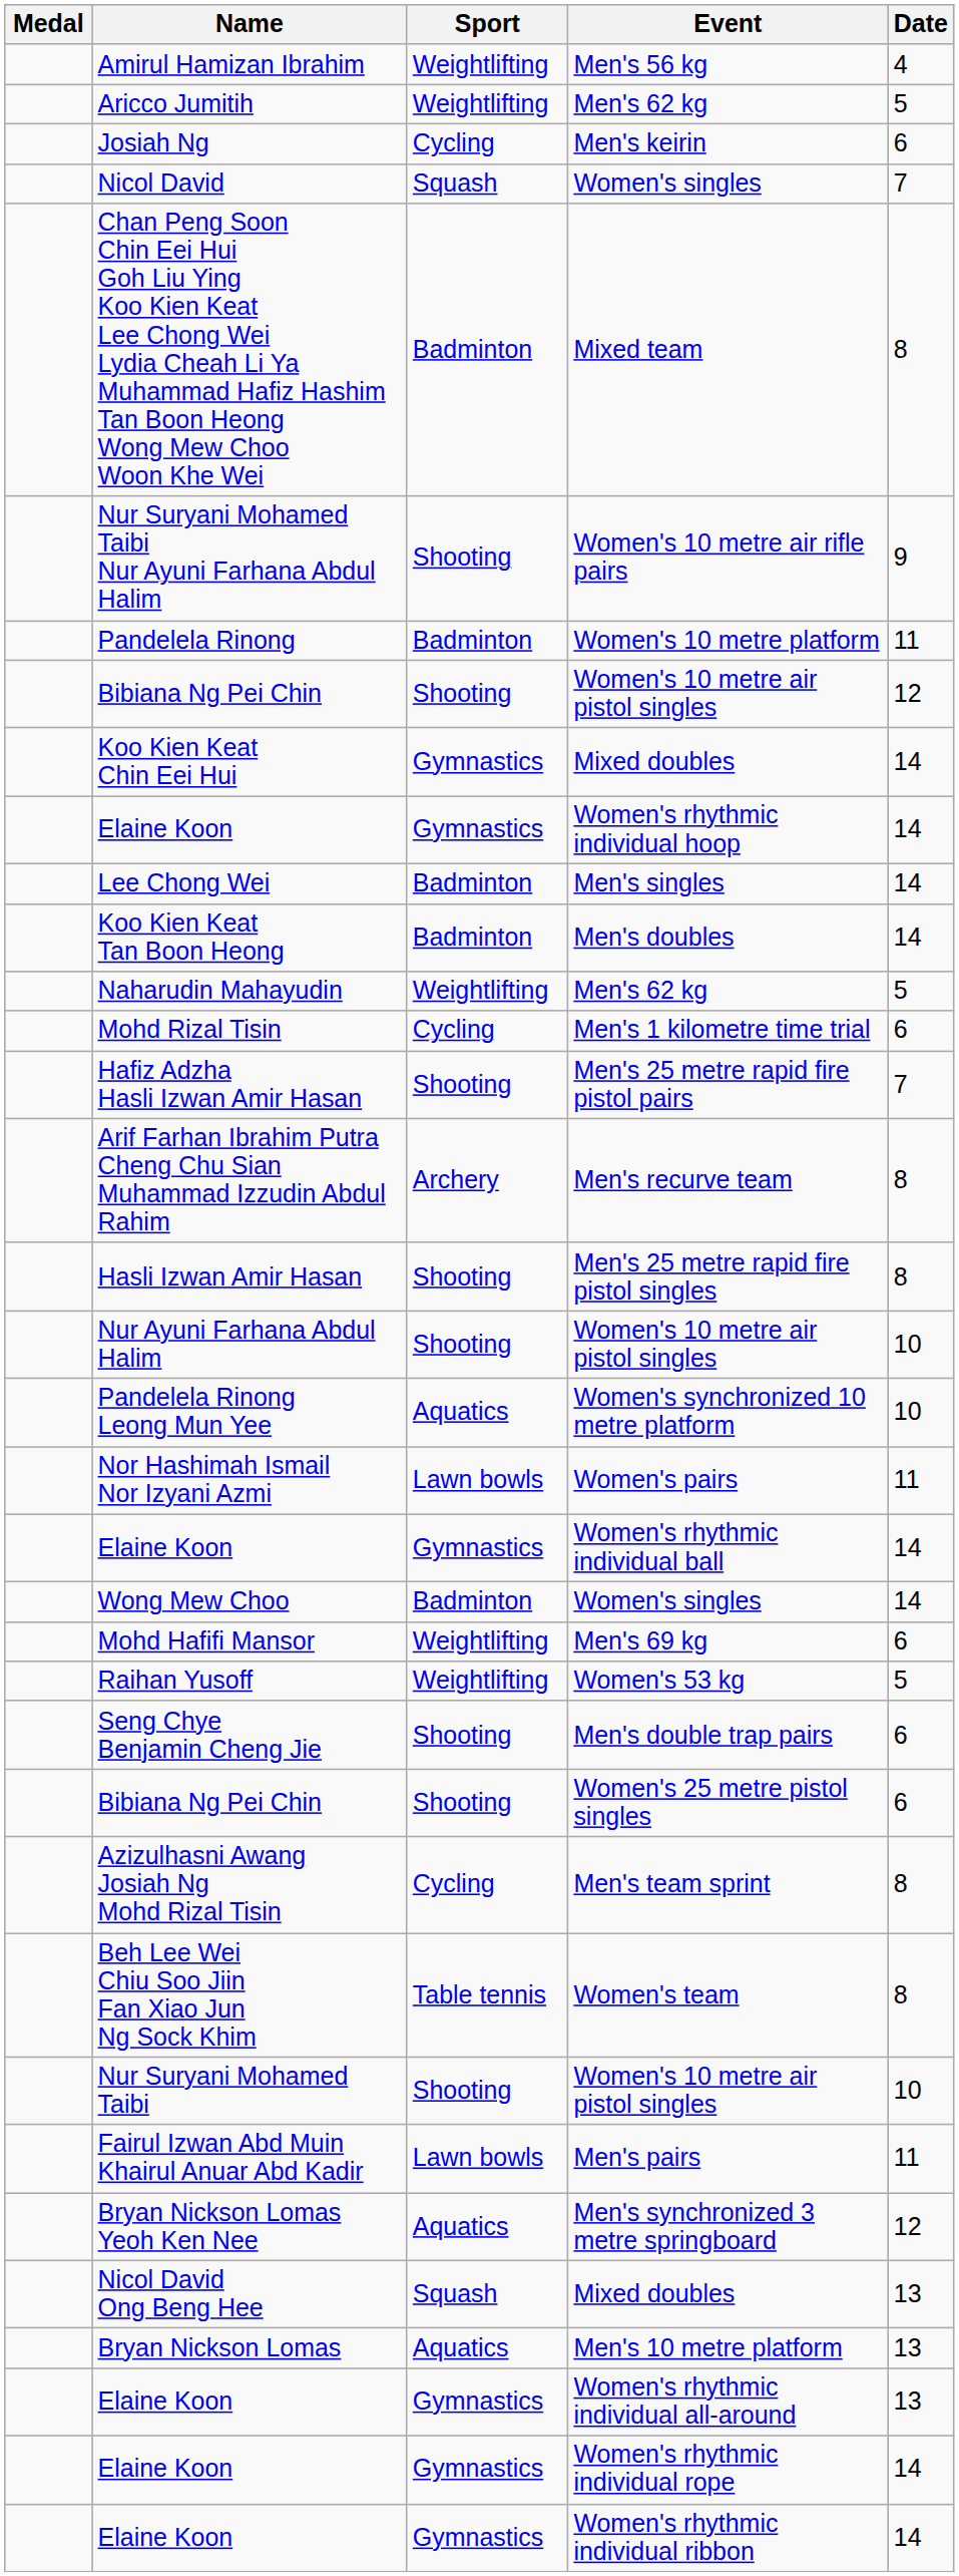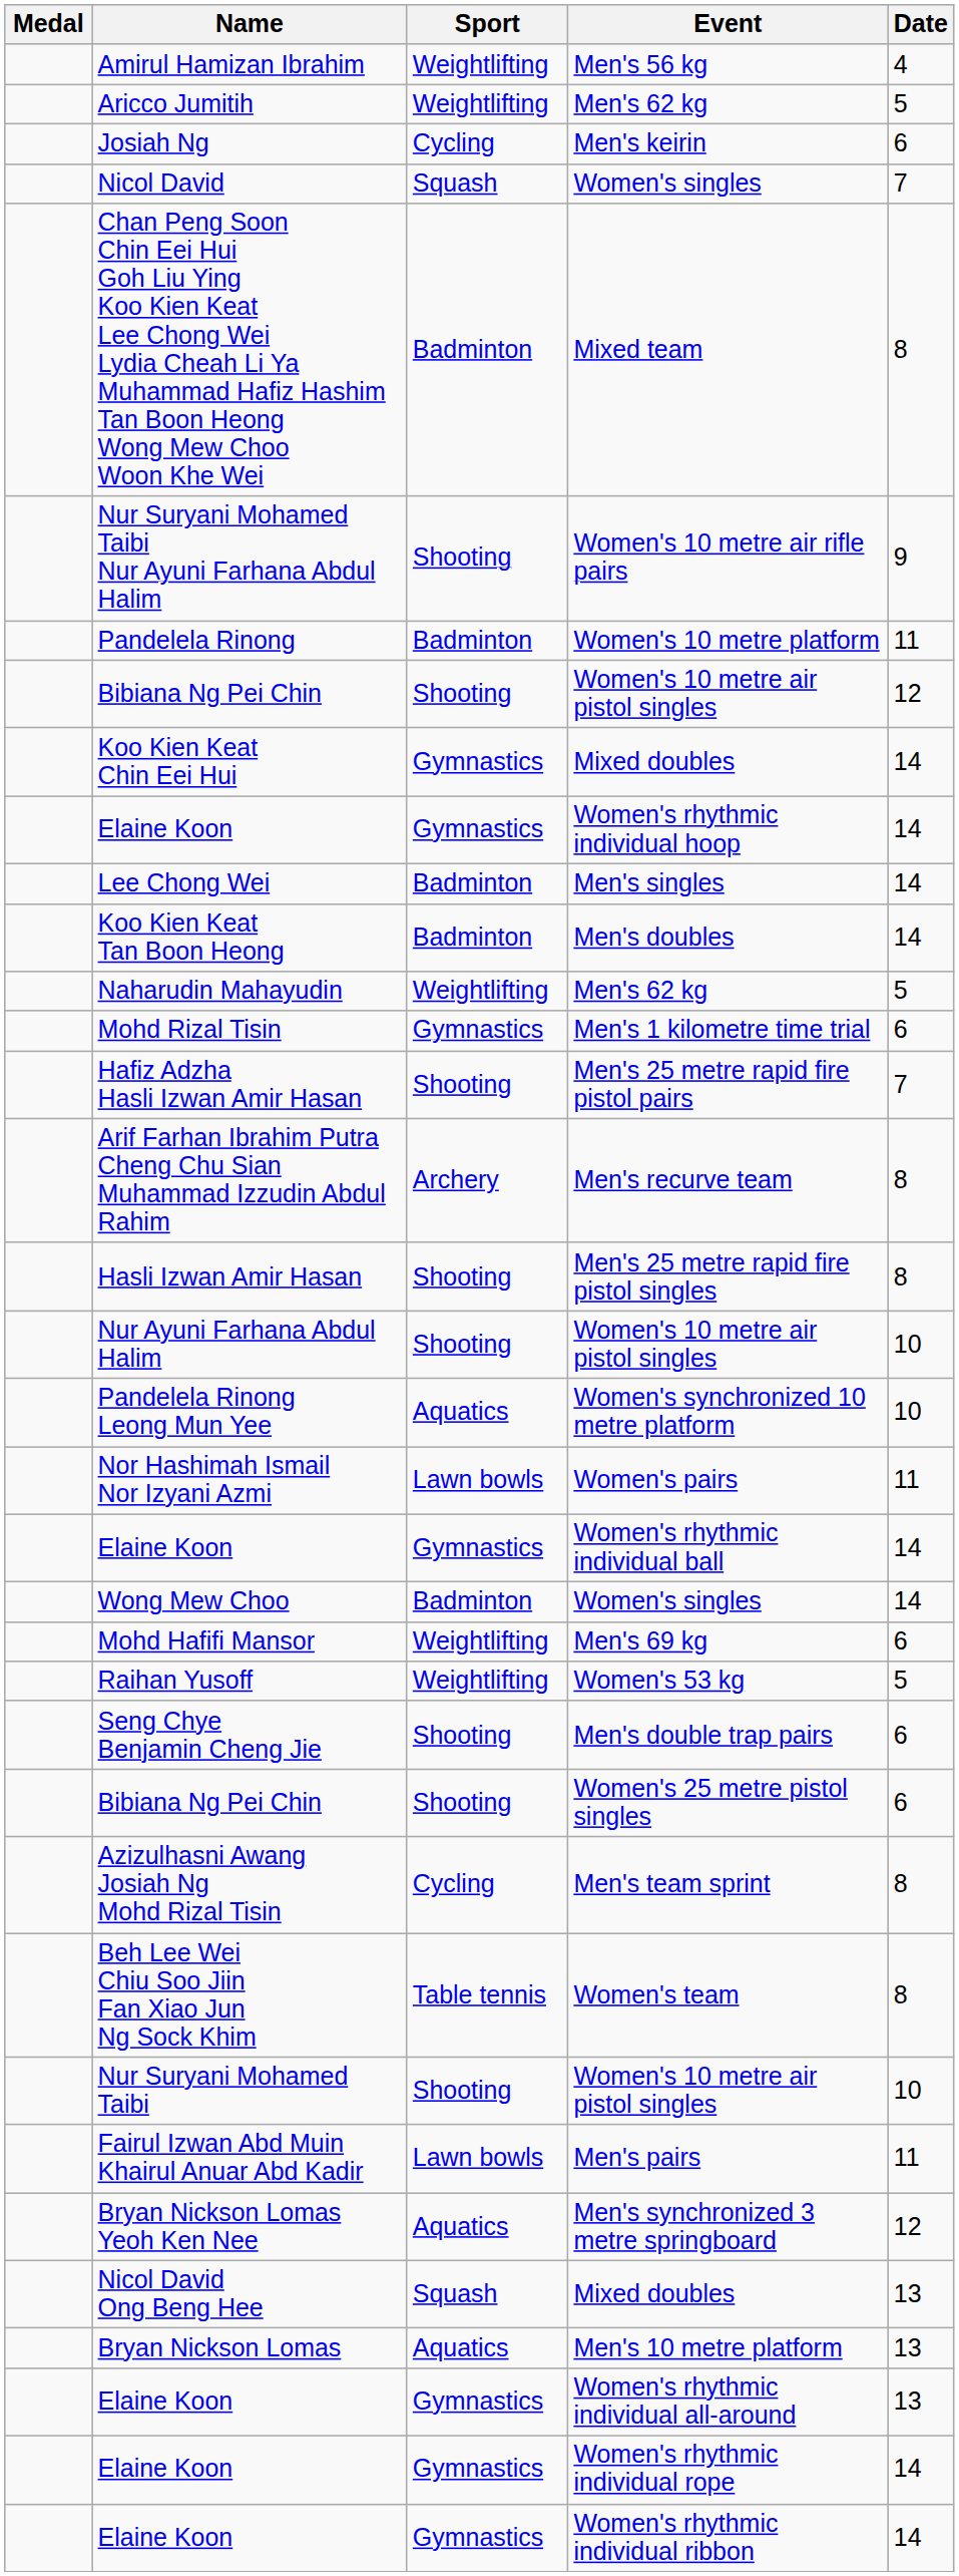 <table class="wikitable sortable">
 <tr>
 <th width="50">Medal</th>
 <th width="250">Name</th>
 <th width="100">Sport</th>
 <th width="250">Event</th>
 <th>Date</th>
 </tr>
 <tr>
 <td></td>
 <td><a href='#'>Amirul Hamizan Ibrahim</a></td>
 <td><a href='#'>Weightlifting</a></td>
 <td><a href='#'>Men's 56 kg</a></td>
 <td>4</td>
 </tr>
 <tr>
 <td></td>
 <td><a href='#'>Aricco Jumitih</a></td>
 <td><a href='#'>Weightlifting</a></td>
 <td><a href='#'>Men's 62 kg</a></td>
 <td>5</td>
 </tr>
 <tr>
 <td></td>
 <td><a href='#'>Josiah Ng</a></td>
 <td><a href='#'>Cycling</a></td>
 <td><a href='#'>Men's keirin</a></td>
 <td>6</td>
 </tr>
 <tr>
 <td></td>
 <td><a href='#'>Nicol David</a></td>
 <td><a href='#'>Squash</a></td>
 <td><a href='#'>Women's singles</a></td>
 <td>7</td>
 </tr>
 <tr>
 <td></td>
 <td><a href='#'>Chan Peng Soon</a><br><a href='#'>Chin Eei Hui</a><br><a href='#'>Goh Liu Ying</a><br><a href='#'>Koo Kien Keat</a><br><a href='#'>Lee Chong Wei</a><br><a href='#'>Lydia Cheah Li Ya</a><br><a href='#'>Muhammad Hafiz Hashim</a><br><a href='#'>Tan Boon Heong</a><br><a href='#'>Wong Mew Choo</a><br><a href='#'>Woon Khe Wei</a></td>
 <td><a href='#'>Badminton</a></td>
 <td><a href='#'>Mixed team</a></td>
 <td>8</td>
 </tr>
 <tr>
 <td></td>
 <td><a href='#'>Nur Suryani Mohamed Taibi</a><br><a href='#'>Nur Ayuni Farhana Abdul Halim</a></td>
 <td><a href='#'>Shooting</a></td>
 <td><a href='#'>Women's 10 metre air rifle pairs</a></td>
 <td>9</td>
 </tr>
 <tr>
 <td></td>
 <td><a href='#'>Pandelela Rinong</a></td>
 <td><a href='#'>Badminton</a></td>
 <td><a href='#'>Women's 10 metre platform</a></td>
 <td>11</td>
 </tr>
 <tr>
 <td></td>
 <td><a href='#'>Bibiana Ng Pei Chin</a></td>
 <td><a href='#'>Shooting</a></td>
 <td><a href='#'>Women's 10 metre air pistol singles</a></td>
 <td>12</td>
 </tr>
 <tr>
 <td></td>
 <td><a href='#'>Koo Kien Keat</a><br><a href='#'>Chin Eei Hui</a></td>
 <td><a href='#'>Gymnastics</a></td>
 <td><a href='#'>Mixed doubles</a></td>
 <td>14</td>
 </tr>
 <tr>
 <td></td>
 <td><a href='#'>Elaine Koon</a></td>
 <td><a href='#'>Gymnastics</a></td>
 <td><a href='#'>Women's rhythmic individual hoop</a></td>
 <td>14</td>
 </tr>
 <tr>
 <td></td>
 <td><a href='#'>Lee Chong Wei</a></td>
 <td><a href='#'>Badminton</a></td>
 <td><a href='#'>Men's singles</a></td>
 <td>14</td>
 </tr>
 <tr>
 <td></td>
 <td><a href='#'>Koo Kien Keat</a><br><a href='#'>Tan Boon Heong</a></td>
 <td><a href='#'>Badminton</a></td>
 <td><a href='#'>Men's doubles</a></td>
 <td>14</td>
 </tr>
 <tr>
 <td></td>
 <td><a href='#'>Naharudin Mahayudin</a></td>
 <td><a href='#'>Weightlifting</a></td>
 <td><a href='#'>Men's 62 kg</a></td>
 <td>5</td>
 </tr>
 <tr>
 <td></td>
 <td><a href='#'>Mohd Rizal Tisin</a></td>
-<td><a href='#'>Cycling</a></td>
+<td><a href='#'>Gymnastics</a></td>
 <td><a href='#'>Men's 1 kilometre time trial</a></td>
 <td>6</td>
 </tr>
 <tr>
 <td></td>
 <td><a href='#'>Hafiz Adzha</a><br><a href='#'>Hasli Izwan Amir Hasan</a></td>
 <td><a href='#'>Shooting</a></td>
 <td><a href='#'>Men's 25 metre rapid fire pistol pairs</a></td>
 <td>7</td>
 </tr>
 <tr>
 <td></td>
 <td><a href='#'>Arif Farhan Ibrahim Putra</a><br><a href='#'>Cheng Chu Sian</a><br><a href='#'>Muhammad Izzudin Abdul Rahim</a></td>
 <td><a href='#'>Archery</a></td>
 <td><a href='#'>Men's recurve team</a></td>
 <td>8</td>
 </tr>
 <tr>
 <td></td>
 <td><a href='#'>Hasli Izwan Amir Hasan</a></td>
 <td><a href='#'>Shooting</a></td>
 <td><a href='#'>Men's 25 metre rapid fire pistol singles</a></td>
 <td>8</td>
 </tr>
 <tr>
 <td></td>
 <td><a href='#'>Nur Ayuni Farhana Abdul Halim</a></td>
 <td><a href='#'>Shooting</a></td>
 <td><a href='#'>Women's 10 metre air pistol singles</a></td>
 <td>10</td>
 </tr>
 <tr>
 <td></td>
 <td><a href='#'>Pandelela Rinong</a><br><a href='#'>Leong Mun Yee</a></td>
 <td><a href='#'>Aquatics</a></td>
 <td><a href='#'>Women's synchronized 10 metre platform</a></td>
 <td>10</td>
 </tr>
 <tr>
 <td></td>
 <td><a href='#'>Nor Hashimah Ismail</a><br><a href='#'>Nor Izyani Azmi</a></td>
 <td><a href='#'>Lawn bowls</a></td>
 <td><a href='#'>Women's pairs</a></td>
 <td>11</td>
 </tr>
 <tr>
 <td></td>
 <td><a href='#'>Elaine Koon</a></td>
 <td><a href='#'>Gymnastics</a></td>
 <td><a href='#'>Women's rhythmic individual ball</a></td>
 <td>14</td>
 </tr>
 <tr>
 <td></td>
 <td><a href='#'>Wong Mew Choo</a></td>
 <td><a href='#'>Badminton</a></td>
 <td><a href='#'>Women's singles</a></td>
 <td>14</td>
 </tr>
 <tr>
 <td></td>
 <td><a href='#'>Mohd Hafifi Mansor</a></td>
 <td><a href='#'>Weightlifting</a></td>
 <td><a href='#'>Men's 69 kg</a></td>
 <td>6</td>
 </tr>
 <tr>
 <td></td>
 <td><a href='#'>Raihan Yusoff</a></td>
 <td><a href='#'>Weightlifting</a></td>
 <td><a href='#'>Women's 53 kg</a></td>
 <td>5</td>
 </tr>
 <tr>
 <td></td>
 <td><a href='#'>Seng Chye</a><br><a href='#'>Benjamin Cheng Jie</a></td>
 <td><a href='#'>Shooting</a></td>
 <td><a href='#'>Men's double trap pairs</a></td>
 <td>6</td>
 </tr>
 <tr>
 <td></td>
 <td><a href='#'>Bibiana Ng Pei Chin</a></td>
 <td><a href='#'>Shooting</a></td>
 <td><a href='#'>Women's 25 metre pistol singles</a></td>
 <td>6</td>
 </tr>
 <tr>
 <td></td>
 <td><a href='#'>Azizulhasni Awang</a><br><a href='#'>Josiah Ng</a><br><a href='#'>Mohd Rizal Tisin</a></td>
 <td><a href='#'>Cycling</a></td>
 <td><a href='#'>Men's team sprint</a></td>
 <td>8</td>
 </tr>
 <tr>
 <td></td>
 <td><a href='#'>Beh Lee Wei</a><br><a href='#'>Chiu Soo Jiin</a><br><a href='#'>Fan Xiao Jun</a><br><a href='#'>Ng Sock Khim</a></td>
 <td><a href='#'>Table tennis</a></td>
 <td><a href='#'>Women's team</a></td>
 <td>8</td>
 </tr>
 <tr>
 <td></td>
 <td><a href='#'>Nur Suryani Mohamed Taibi</a></td>
 <td><a href='#'>Shooting</a></td>
 <td><a href='#'>Women's 10 metre air pistol singles</a></td>
 <td>10</td>
 </tr>
 <tr>
 <td></td>
 <td><a href='#'>Fairul Izwan Abd Muin</a><br><a href='#'>Khairul Anuar Abd Kadir</a></td>
 <td><a href='#'>Lawn bowls</a></td>
 <td><a href='#'>Men's pairs</a></td>
 <td>11</td>
 </tr>
 <tr>
 <td></td>
 <td><a href='#'>Bryan Nickson Lomas</a><br><a href='#'>Yeoh Ken Nee</a></td>
 <td><a href='#'>Aquatics</a></td>
 <td><a href='#'>Men's synchronized 3 metre springboard</a></td>
 <td>12</td>
 </tr>
 <tr>
 <td></td>
 <td><a href='#'>Nicol David</a><br><a href='#'>Ong Beng Hee</a></td>
 <td><a href='#'>Squash</a></td>
 <td><a href='#'>Mixed doubles</a></td>
 <td>13</td>
 </tr>
 <tr>
 <td></td>
 <td><a href='#'>Bryan Nickson Lomas</a></td>
 <td><a href='#'>Aquatics</a></td>
 <td><a href='#'>Men's 10 metre platform</a></td>
 <td>13</td>
 </tr>
 <tr>
 <td></td>
 <td><a href='#'>Elaine Koon</a></td>
 <td><a href='#'>Gymnastics</a></td>
 <td><a href='#'>Women's rhythmic individual all-around</a></td>
 <td>13</td>
 </tr>
 <tr>
 <td></td>
 <td><a href='#'>Elaine Koon</a></td>
 <td><a href='#'>Gymnastics</a></td>
 <td><a href='#'>Women's rhythmic individual rope</a></td>
 <td>14</td>
 </tr>
 <tr>
 <td></td>
 <td><a href='#'>Elaine Koon</a></td>
 <td><a href='#'>Gymnastics</a></td>
 <td><a href='#'>Women's rhythmic individual ribbon</a></td>
 <td>14</td>
 </tr>
 </table>
